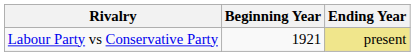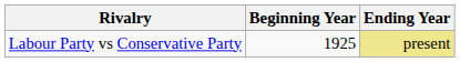 <table class="wikitable sortable">
 <tr>
 <th>Rivalry</th>
 <th>Beginning Year</th>
 <th>Ending Year</th>
 </tr>
 <tr>
 <td><a href='#'>Labour Party</a> vs <a href='#'>Conservative Party</a></td>
-<td style="text-align:right;">1921</td>
+<td style="text-align:right;">1925</td>
 <td style="background: khaki; text-align:right;">present</td>
 </tr>
 </table>
